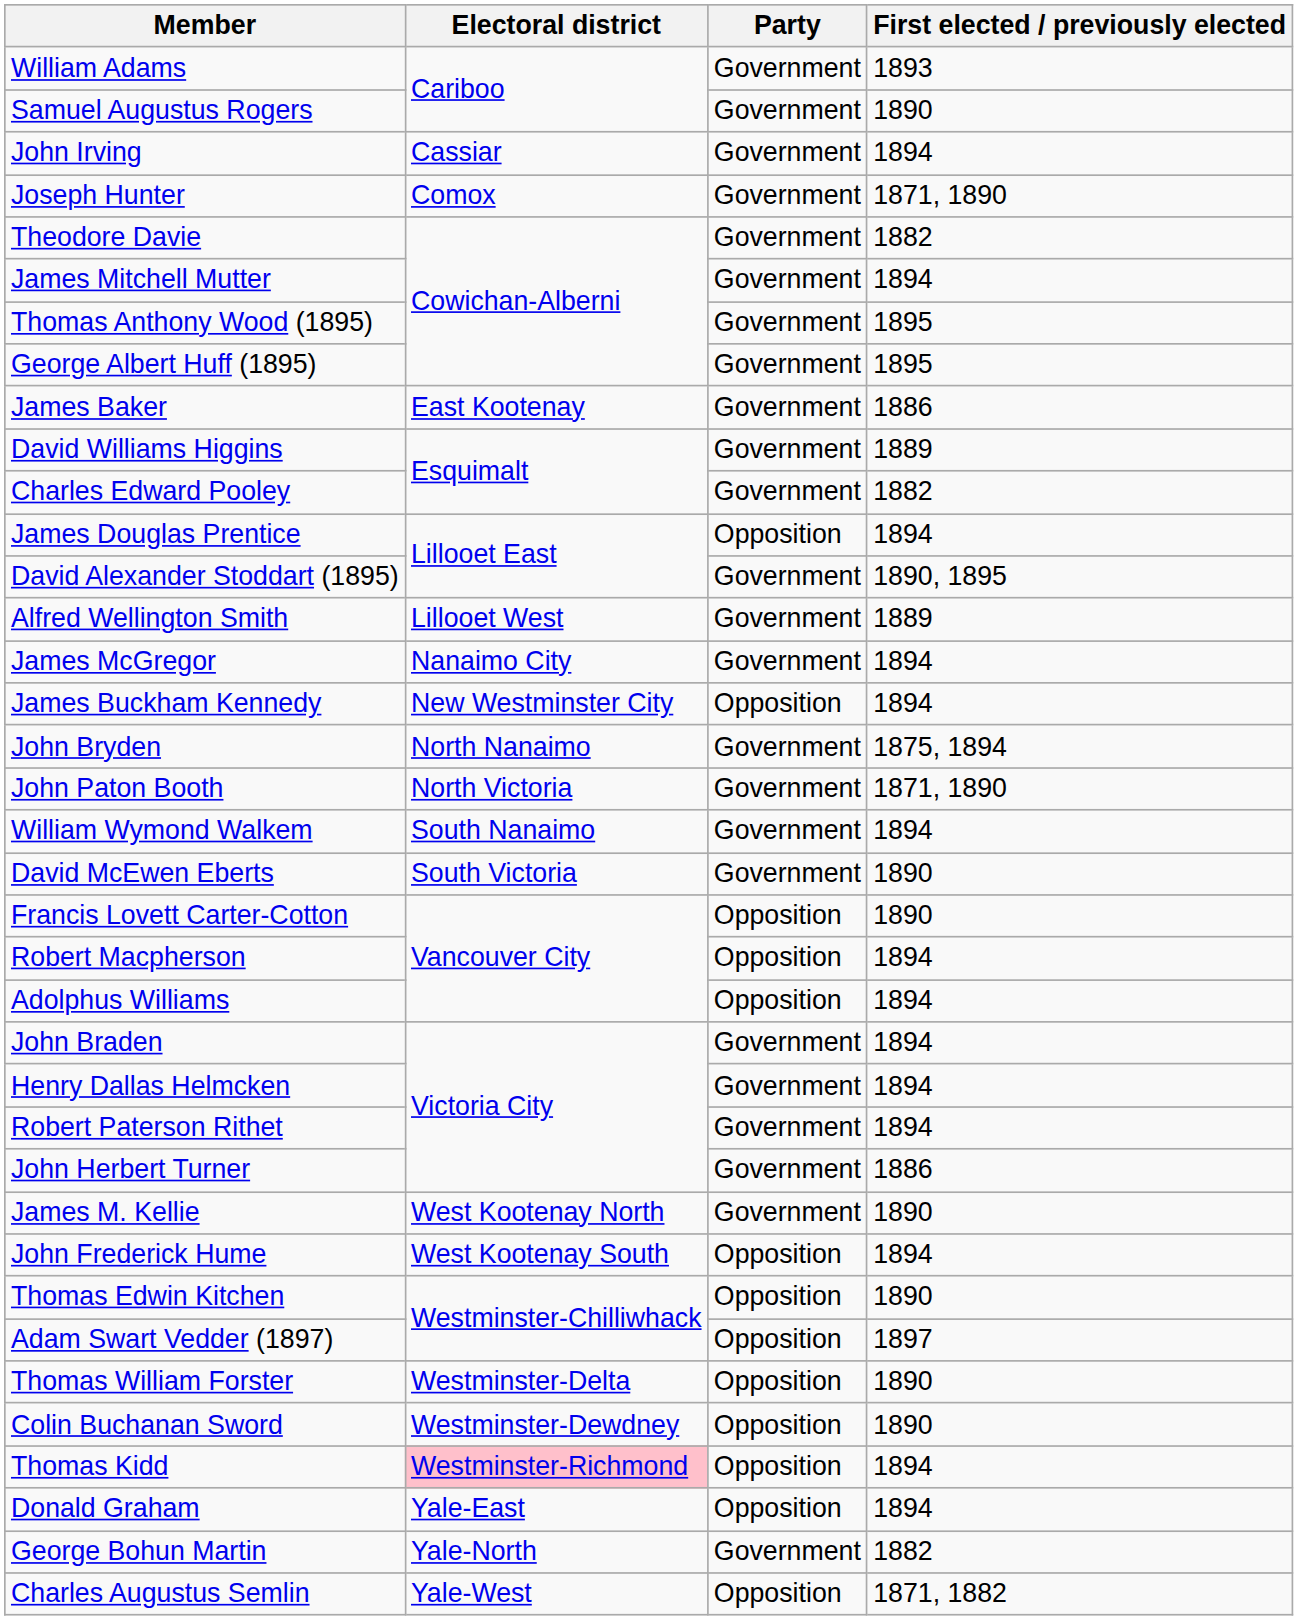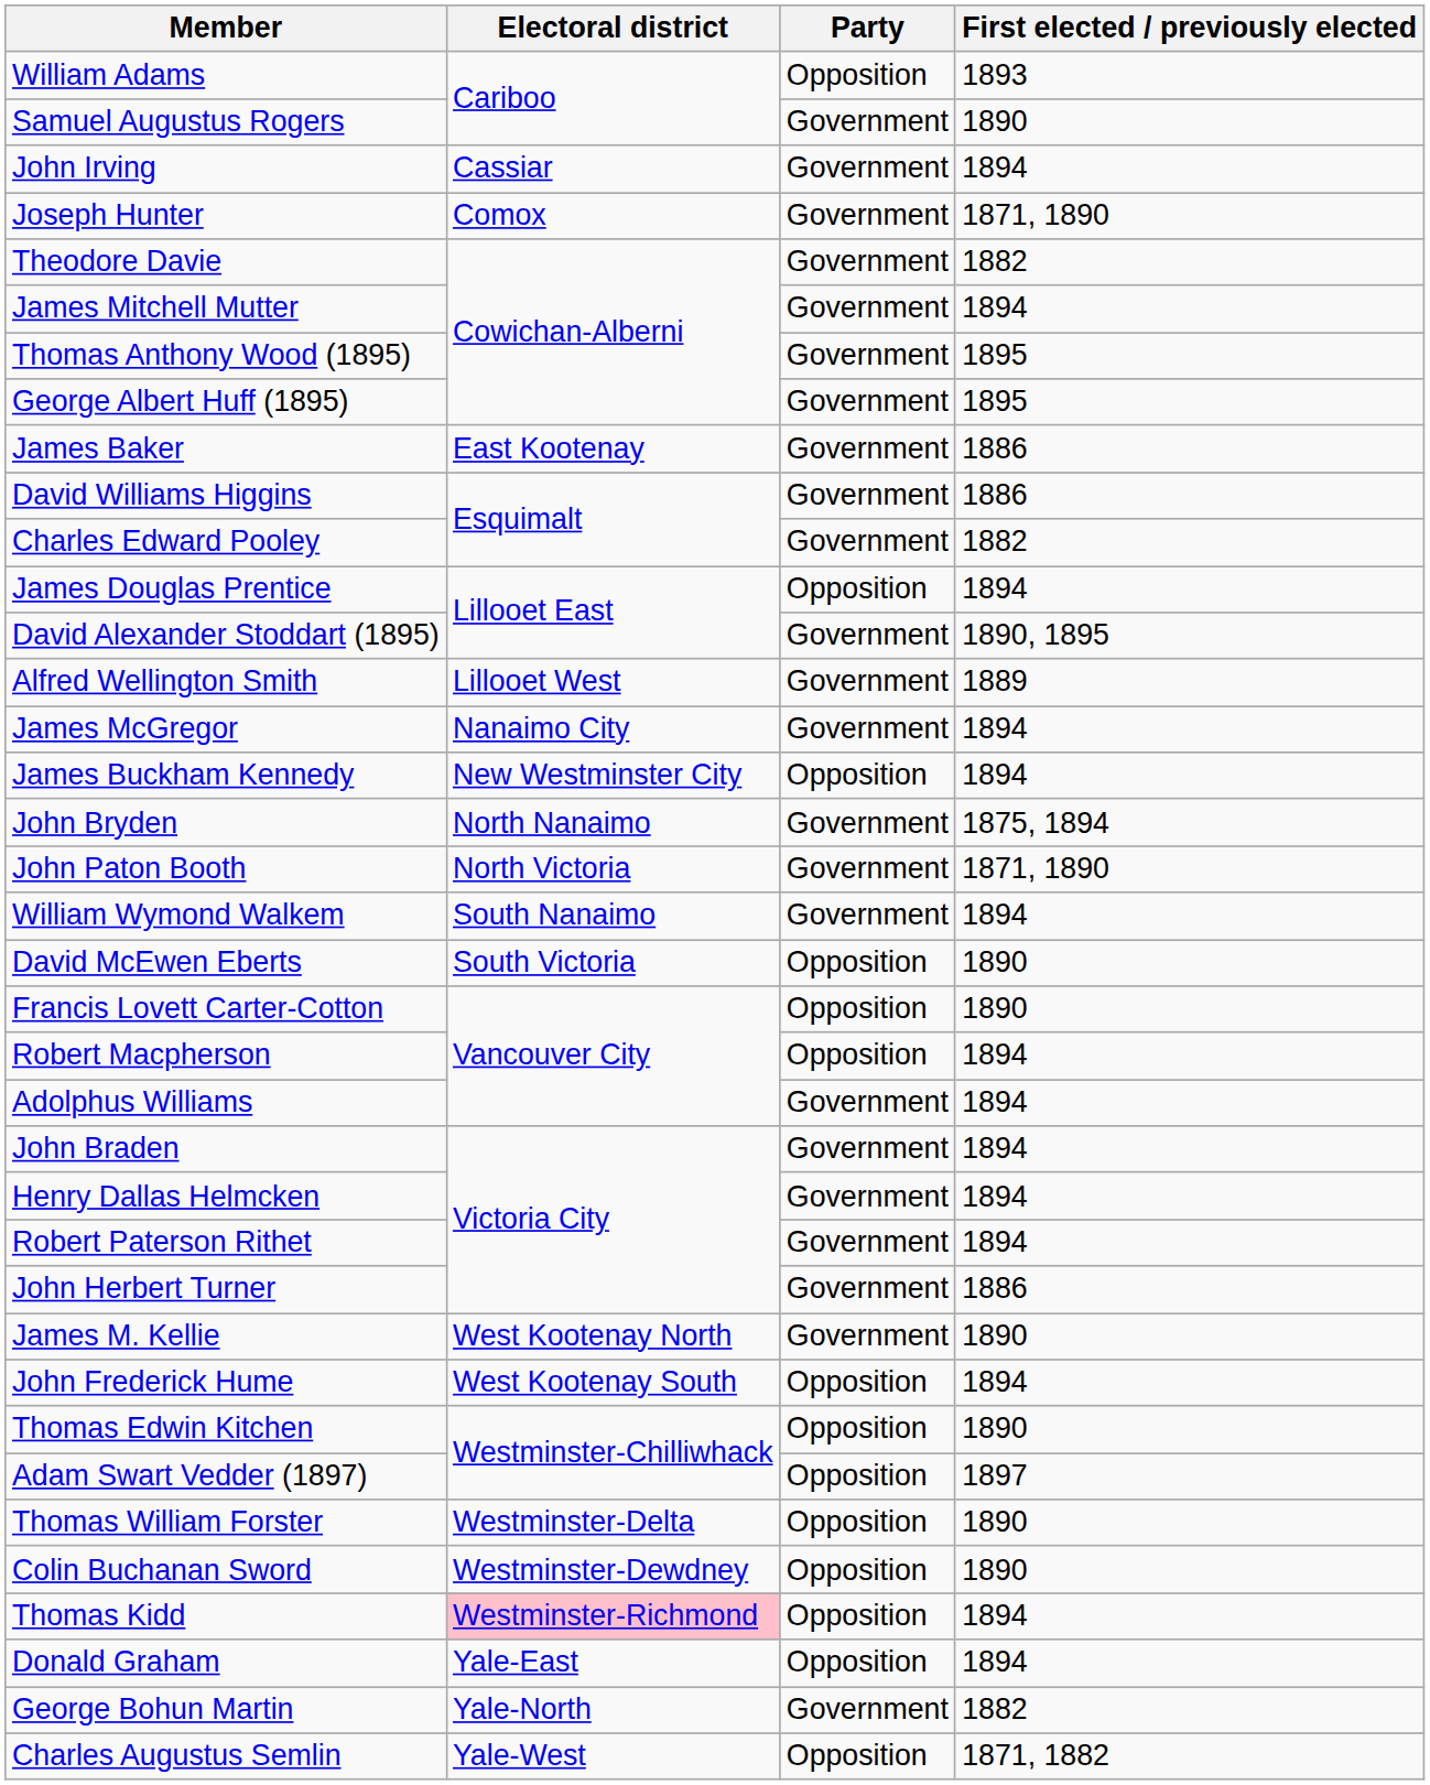 <table class="wikitable sortable">
 <tr>
 <th>Member</th>
 <th>Electoral district</th>
 <th>Party</th>
 <th>First elected / previously elected</th>
 </tr>
 <tr>
 <td><a href='#'>William Adams</a></td>
 <td rowspan=2><a href='#'>Cariboo</a></td>
-<td>Government</td>
+<td>Opposition</td>
 <td>1893</td>
 </tr>
 <tr>
 <td><a href='#'>Samuel Augustus Rogers</a></td>
 <td>Government</td>
 <td>1890</td>
 </tr>
 <tr>
 <td><a href='#'>John Irving</a></td>
 <td><a href='#'>Cassiar</a></td>
 <td>Government</td>
 <td>1894</td>
 </tr>
 <tr>
 <td><a href='#'>Joseph Hunter</a></td>
 <td><a href='#'>Comox</a></td>
 <td>Government</td>
 <td>1871, 1890</td>
 </tr>
 <tr>
 <td><a href='#'>Theodore Davie</a></td>
 <td rowspan=4><a href='#'>Cowichan-Alberni</a></td>
 <td>Government</td>
 <td>1882</td>
 </tr>
 <tr>
 <td><a href='#'>James Mitchell Mutter</a></td>
 <td>Government</td>
 <td>1894</td>
 </tr>
 <tr>
 <td><a href='#'>Thomas Anthony Wood</a> (1895)</td>
 <td>Government</td>
 <td>1895</td>
 </tr>
 <tr>
 <td><a href='#'>George Albert Huff</a> (1895)</td>
 <td>Government</td>
 <td>1895</td>
 </tr>
 <tr>
 <td><a href='#'>James Baker</a></td>
 <td><a href='#'>East Kootenay</a></td>
 <td>Government</td>
 <td>1886</td>
 </tr>
 <tr>
 <td><a href='#'>David Williams Higgins</a></td>
 <td rowspan=2><a href='#'>Esquimalt</a></td>
 <td>Government</td>
-<td>1889</td>
+<td>1886</td>
 </tr>
 <tr>
 <td><a href='#'>Charles Edward Pooley</a></td>
 <td>Government</td>
 <td>1882</td>
 </tr>
 <tr>
 <td><a href='#'>James Douglas Prentice</a></td>
 <td rowspan=2><a href='#'>Lillooet East</a></td>
 <td>Opposition</td>
 <td>1894</td>
 </tr>
 <tr>
 <td><a href='#'>David Alexander Stoddart</a> (1895)</td>
 <td>Government</td>
 <td>1890, 1895</td>
 </tr>
 <tr>
 <td><a href='#'>Alfred Wellington Smith</a></td>
 <td><a href='#'>Lillooet West</a></td>
 <td>Government</td>
 <td>1889</td>
 </tr>
 <tr>
 <td><a href='#'>James McGregor</a></td>
 <td><a href='#'>Nanaimo City</a></td>
 <td>Government</td>
 <td>1894</td>
 </tr>
 <tr>
 <td><a href='#'>James Buckham Kennedy</a></td>
 <td><a href='#'>New Westminster City</a></td>
 <td>Opposition</td>
 <td>1894</td>
 </tr>
 <tr>
 <td><a href='#'>John Bryden</a></td>
 <td><a href='#'>North Nanaimo</a></td>
 <td>Government</td>
 <td>1875, 1894</td>
 </tr>
 <tr>
 <td><a href='#'>John Paton Booth</a></td>
 <td><a href='#'>North Victoria</a></td>
 <td>Government</td>
 <td>1871, 1890</td>
 </tr>
 <tr>
 <td><a href='#'>William Wymond Walkem</a></td>
 <td><a href='#'>South Nanaimo</a></td>
 <td>Government</td>
 <td>1894</td>
 </tr>
 <tr>
 <td><a href='#'>David McEwen Eberts</a></td>
 <td><a href='#'>South Victoria</a></td>
-<td>Government</td>
+<td>Opposition</td>
 <td>1890</td>
 </tr>
 <tr>
 <td><a href='#'>Francis Lovett Carter-Cotton</a></td>
 <td rowspan=3><a href='#'>Vancouver City</a></td>
 <td>Opposition</td>
 <td>1890</td>
 </tr>
 <tr>
 <td><a href='#'>Robert Macpherson</a></td>
 <td>Opposition</td>
 <td>1894</td>
 </tr>
 <tr>
 <td><a href='#'>Adolphus Williams</a></td>
-<td>Opposition</td>
+<td>Government</td>
 <td>1894</td>
 </tr>
 <tr>
 <td><a href='#'>John Braden</a></td>
 <td rowspan=4><a href='#'>Victoria City</a></td>
 <td>Government</td>
 <td>1894</td>
 </tr>
 <tr>
 <td><a href='#'>Henry Dallas Helmcken</a></td>
 <td>Government</td>
 <td>1894</td>
 </tr>
 <tr>
 <td><a href='#'>Robert Paterson Rithet</a></td>
 <td>Government</td>
 <td>1894</td>
 </tr>
 <tr>
 <td><a href='#'>John Herbert Turner</a></td>
 <td>Government</td>
 <td>1886</td>
 </tr>
 <tr>
 <td><a href='#'>James M. Kellie</a></td>
 <td><a href='#'>West Kootenay North</a></td>
 <td>Government</td>
 <td>1890</td>
 </tr>
 <tr>
 <td><a href='#'>John Frederick Hume</a></td>
 <td><a href='#'>West Kootenay South</a></td>
 <td>Opposition</td>
 <td>1894</td>
 </tr>
 <tr>
 <td><a href='#'>Thomas Edwin Kitchen</a></td>
 <td rowspan=2><a href='#'>Westminster-Chilliwhack</a></td>
 <td>Opposition</td>
 <td>1890</td>
 </tr>
 <tr>
 <td><a href='#'>Adam Swart Vedder</a> (1897)</td>
 <td>Opposition</td>
 <td>1897</td>
 </tr>
 <tr>
 <td><a href='#'>Thomas William Forster</a></td>
 <td><a href='#'>Westminster-Delta</a></td>
 <td>Opposition</td>
 <td>1890</td>
 </tr>
 <tr>
 <td><a href='#'>Colin Buchanan Sword</a></td>
 <td><a href='#'>Westminster-Dewdney</a></td>
 <td>Opposition</td>
 <td>1890</td>
 </tr>
 <tr>
 <td><a href='#'>Thomas Kidd</a></td>
 <td style="background: pink;"><a href='#'>Westminster-Richmond</a></td>
 <td>Opposition</td>
 <td>1894</td>
 </tr>
 <tr>
 <td><a href='#'>Donald Graham</a></td>
 <td><a href='#'>Yale-East</a></td>
 <td>Opposition</td>
 <td>1894</td>
 </tr>
 <tr>
 <td><a href='#'>George Bohun Martin</a></td>
 <td><a href='#'>Yale-North</a></td>
 <td>Government</td>
 <td>1882</td>
 </tr>
 <tr>
 <td><a href='#'>Charles Augustus Semlin</a></td>
 <td><a href='#'>Yale-West</a></td>
 <td>Opposition</td>
 <td>1871, 1882</td>
 </tr>
 </table>
